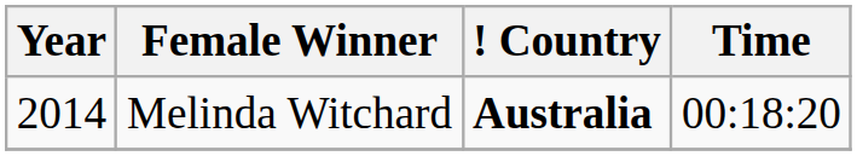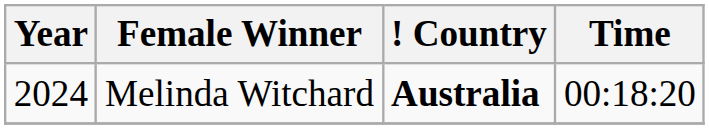 <table class="wikitable">
 <tr>
 <th>Year</th>
 <th>Female Winner </th>
 <th>! Country</th>
 <th>Time</th>
 </tr>
 <tr>
-<td>2014</td>
+<td>2024</td>
 <td>Melinda Witchard</td>
 <td><strong>Australia</strong></td>
 <td>00:18:20</td>
 </tr>
 <tr>
 </tr>
 </table>
